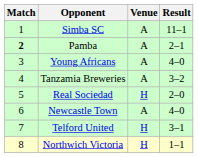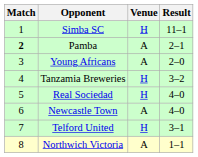 <table class="wikitable" style="font-size:100%; text-align:center">
 <tr>
 <th>Match</th>
 <th>Opponent</th>
 <th>Venue</th>
 <th>Result</th>
 </tr>
 <tr style="background: #CCFFCC;">
 <td align="center">1</td>
 <td><a href='#'>Simba SC</a></td>
-<td>A</td>
+<td><a href='#'>H</a></td>
 <td>11–1</td>
 </tr>
 <tr style="background: #CCFFCC;">
 <td align="center"><strong>2</strong></td>
 <td>Pamba</td>
 <td>A</td>
 <td>2–1</td>
 </tr>
 <tr style="background: #CCFFCC;">
 <td align="center">3</td>
 <td><a href='#'>Young Africans</a></td>
 <td>A</td>
-<td>4–0</td>
+<td>2–0</td>
 </tr>
 <tr style="background: #CCFFCC;">
 <td align="center">4</td>
 <td>Tanzamia Breweries</td>
-<td>A</td>
+<td><a href='#'>H</a></td>
 <td>3–2</td>
 </tr>
 <tr style="background: #CCFFCC;">
 <td align="center">5</td>
 <td><a href='#'>Real Sociedad</a></td>
 <td><a href='#'>H</a></td>
-<td>2–0</td>
+<td>4–0</td>
 </tr>
 <tr style="background: #CCFFCC;">
 <td align="center">6</td>
 <td><a href='#'>Newcastle Town</a></td>
 <td>A</td>
 <td>4–0</td>
 </tr>
 <tr style="background: #CCFFCC;">
 <td align="center">7</td>
 <td><a href='#'>Telford United</a></td>
 <td><a href='#'>H</a></td>
 <td>3–1</td>
 </tr>
 <tr style="background: #FFFFCC;">
 <td align="center">8</td>
 <td><a href='#'>Northwich Victoria</a></td>
-<td><a href='#'>H</a></td>
+<td>A</td>
 <td>1–1</td>
 </tr>
 </table>
